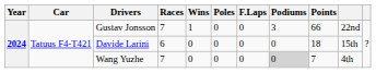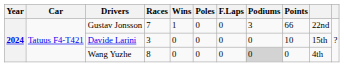 <table class="wikitable" style="font-size:85%">
 <tr>
 <th>Year</th>
 <th>Car</th>
 <th>Drivers</th>
 <th>Races</th>
 <th>Wins</th>
 <th>Poles</th>
 <th>F.Laps</th>
 <th>Podiums</th>
 <th>Points</th>
 <th></th>
 <th></th>
 </tr>
 <tr>
 <th rowspan="3"><a href='#'>2024</a></th>
 <td rowspan="3"><a href='#'>Tatuus F4-T421</a></td>
 <td> Gustav Jonsson</td>
 <td>7</td>
 <td>1</td>
 <td>0</td>
 <td>0</td>
 <td>3</td>
 <td>66</td>
 <td>22nd</td>
 <td rowspan="3">?</td>
 </tr>
 <tr>
 <td> <a href='#'>Davide Larini</a></td>
-<td>6</td>
+<td>3</td>
 <td>0</td>
 <td>0</td>
 <td>0</td>
 <td>0</td>
-<td>18</td>
+<td>10</td>
 <td>15th</td>
 </tr>
 <tr>
 <td> Wang Yuzhe</td>
-<td>7</td>
+<td>8</td>
 <td>0</td>
 <td>0</td>
 <td>0</td>
 <td style="background: lightgrey;">0</td>
-<td>7</td>
+<td>0</td>
 <td>4th</td>
 </tr>
 </table>
